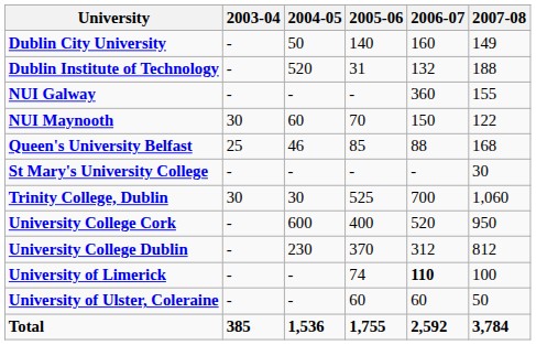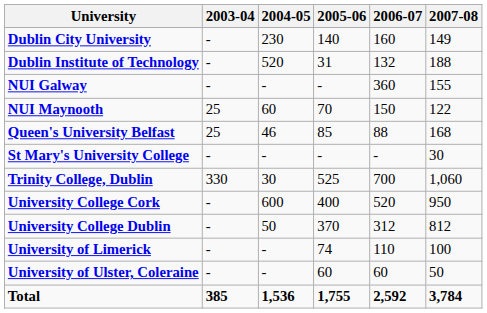 <table class="wikitable">
 <tr>
 <th><strong>University</strong></th>
 <th><strong>2003-04</strong></th>
 <th><strong>2004-05</strong></th>
 <th><strong>2005-06</strong></th>
 <th><strong>2006-07</strong></th>
 <th><strong>2007-08</strong></th>
 </tr>
 <tr>
 <td><strong><a href='#'>Dublin City University</a></strong></td>
 <td>-</td>
-<td>50</td>
+<td>230</td>
 <td>140</td>
 <td>160</td>
 <td>149</td>
 </tr>
 <tr>
 <td><strong><a href='#'>Dublin Institute of Technology</a></strong></td>
 <td>-</td>
 <td>520</td>
 <td>31</td>
 <td>132</td>
 <td>188</td>
 </tr>
 <tr>
 <td><strong><a href='#'>NUI Galway</a></strong></td>
 <td>-</td>
 <td>-</td>
 <td>-</td>
 <td>360</td>
 <td>155</td>
 </tr>
 <tr>
 <td><strong><a href='#'>NUI Maynooth</a></strong></td>
-<td>30</td>
+<td>25</td>
 <td>60</td>
 <td>70</td>
 <td>150</td>
 <td>122</td>
 </tr>
 <tr>
 <td><strong><a href='#'>Queen's University Belfast</a></strong></td>
 <td>25</td>
 <td>46</td>
 <td>85</td>
 <td>88</td>
 <td>168</td>
 </tr>
 <tr>
 <td><strong><a href='#'>St Mary's University College</a></strong></td>
 <td>-</td>
 <td>-</td>
 <td>-</td>
 <td>-</td>
 <td>30</td>
 </tr>
 <tr>
 <td><strong><a href='#'>Trinity College, Dublin</a></strong></td>
-<td>30</td>
+<td>330</td>
 <td>30</td>
 <td>525</td>
 <td>700</td>
 <td>1,060</td>
 </tr>
 <tr>
 <td><strong><a href='#'>University College Cork</a></strong></td>
 <td>-</td>
 <td>600</td>
 <td>400</td>
 <td>520</td>
 <td>950</td>
 </tr>
 <tr>
 <td><strong><a href='#'>University College Dublin</a></strong></td>
 <td>-</td>
-<td>230</td>
+<td>50</td>
 <td>370</td>
 <td>312</td>
 <td>812</td>
 </tr>
 <tr>
 <td><strong><a href='#'>University of Limerick</a></strong></td>
 <td>-</td>
 <td>-</td>
 <td>74</td>
-<td><strong>110</strong></td>
+<td>110</td>
 <td>100</td>
 </tr>
 <tr>
 <td><strong><a href='#'>University of Ulster, Coleraine</a></strong></td>
 <td>-</td>
 <td>-</td>
 <td>60</td>
 <td>60</td>
 <td>50</td>
 </tr>
 <tr>
 <td><strong>Total</strong></td>
 <td><strong>385</strong></td>
 <td><strong>1,536</strong></td>
 <td><strong>1,755</strong></td>
 <td><strong>2,592</strong></td>
 <td><strong>3,784</strong></td>
 </tr>
 </table>
